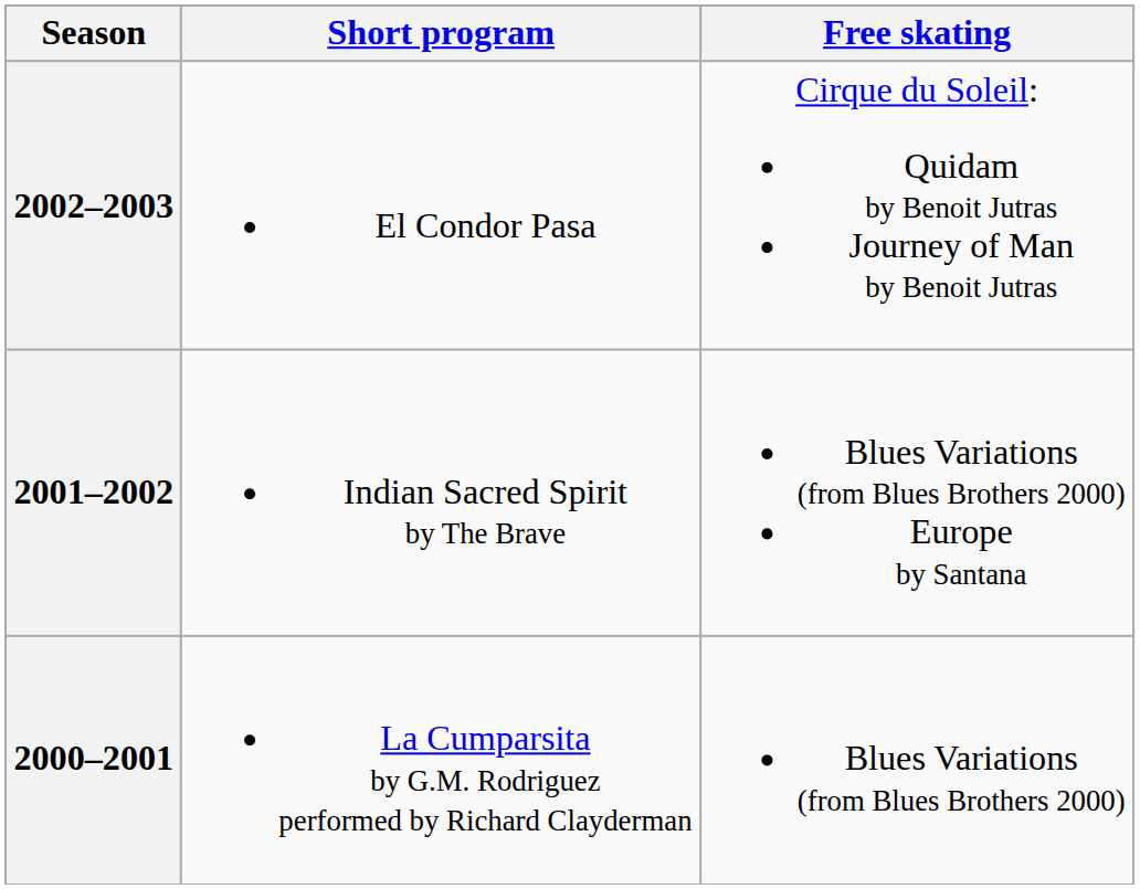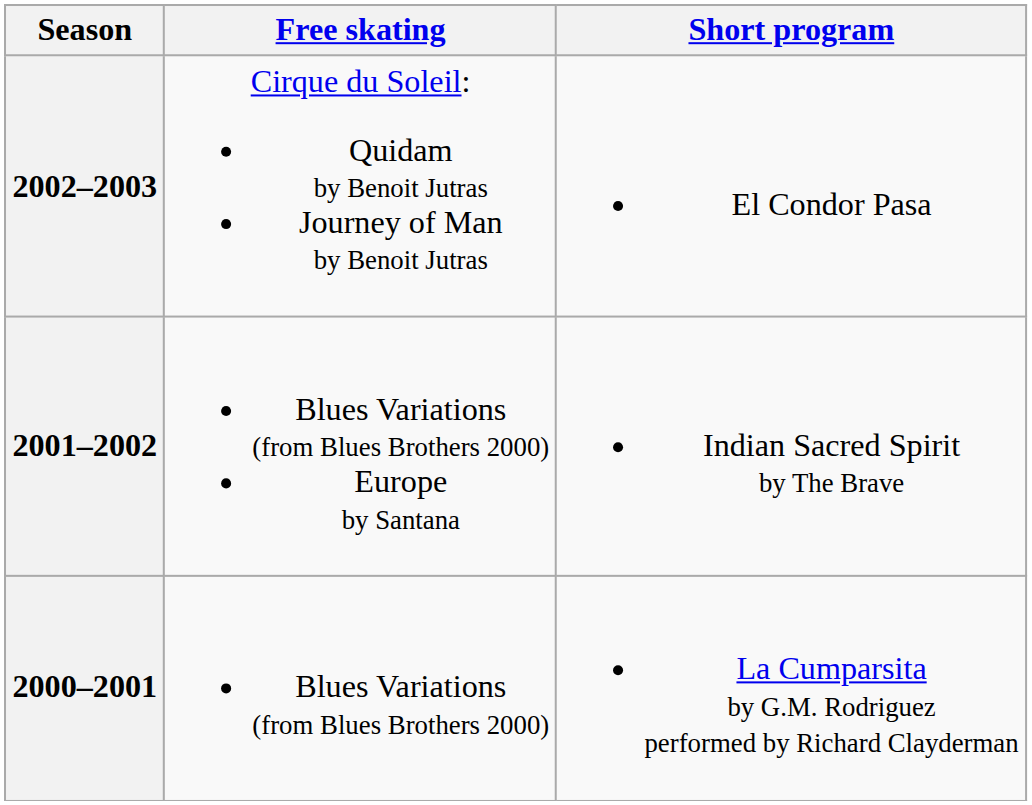 <table class=wikitable style=text-align:center>
 <tr>
 <th>Season</th>
+<th><a href='#'>Free skating</a></th>
 <th><a href='#'>Short program</a></th>
-<th><a href='#'>Free skating</a></th>
 </tr>
 <tr>
 <th>2002–2003 <br> </th>
+<td><a href='#'>Cirque du Soleil</a>:<br><ul><li>Quidam <br><small> by Benoit Jutras </small></li><li>Journey of Man <br><small> by Benoit Jutras </small></li></ul></td>
 <td><br><ul><li>El Condor Pasa</li></ul></td>
-<td><a href='#'>Cirque du Soleil</a>:<br><ul><li>Quidam <br><small> by Benoit Jutras </small></li><li>Journey of Man <br><small> by Benoit Jutras </small></li></ul></td>
 </tr>
 <tr>
 <th>2001–2002 <br> </th>
+<td><br><ul><li>Blues Variations <br><small> (from Blues Brothers 2000) </small></li><li>Europe <br><small> by Santana </small></li></ul></td>
 <td><br><ul><li>Indian Sacred Spirit <br><small> by The Brave </small></li></ul></td>
-<td><br><ul><li>Blues Variations <br><small> (from Blues Brothers 2000) </small></li><li>Europe <br><small> by Santana </small></li></ul></td>
 </tr>
 <tr>
 <th>2000–2001 <br> </th>
+<td><br><ul><li>Blues Variations <br><small> (from Blues Brothers 2000) </small></li></ul></td>
 <td><br><ul><li><a href='#'>La Cumparsita</a> <br><small> by G.M. Rodriguez <br> performed by Richard Clayderman </small></li></ul></td>
-<td><br><ul><li>Blues Variations <br><small> (from Blues Brothers 2000) </small></li></ul></td>
 </tr>
 </table>
